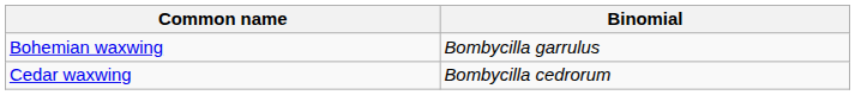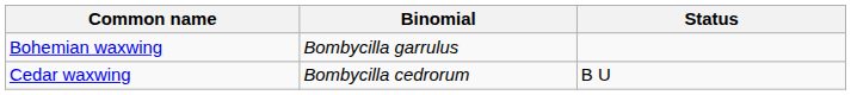 <table width=60% class="wikitable">
 <tr>
 <th width=35%>Common name</th>
 <th width=33%>Binomial</th>
+<th width=32%>Status</th>
 </tr>
 <tr>
 <td><a href='#'>Bohemian waxwing</a></td>
 <td><em>Bombycilla garrulus</em></td>
+<td></td>
 </tr>
 <tr>
 <td><a href='#'>Cedar waxwing</a></td>
 <td><em>Bombycilla cedrorum</em></td>
+<td>B U</td>
 </tr>
 </table>
